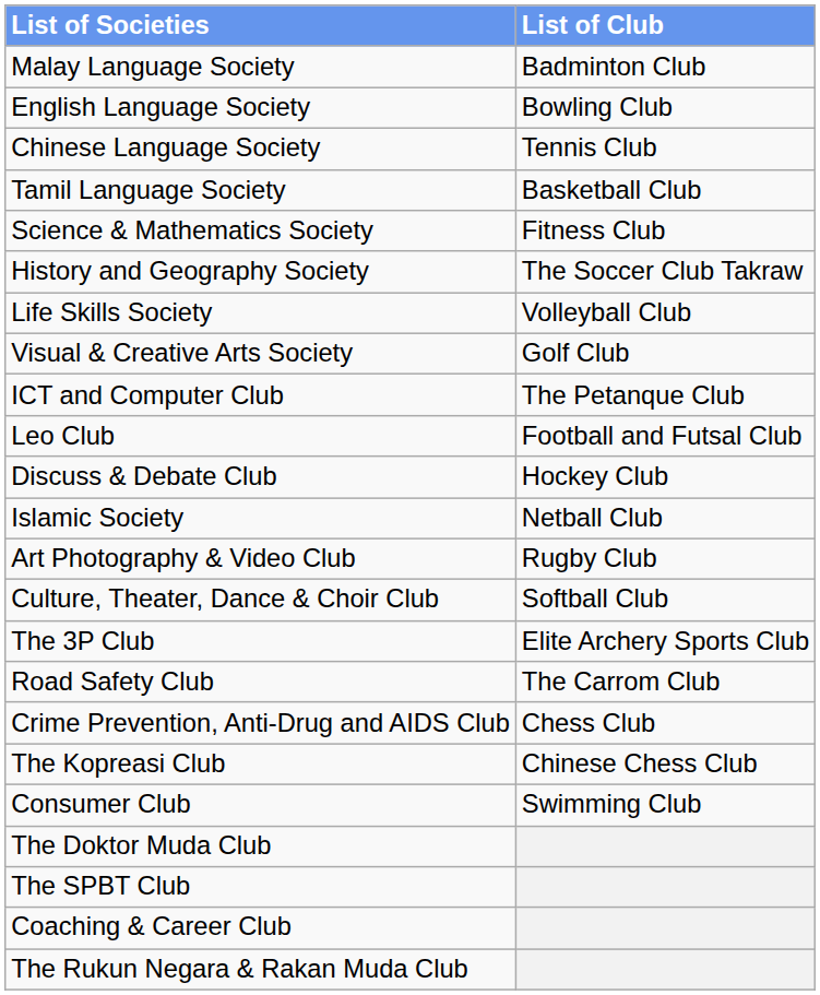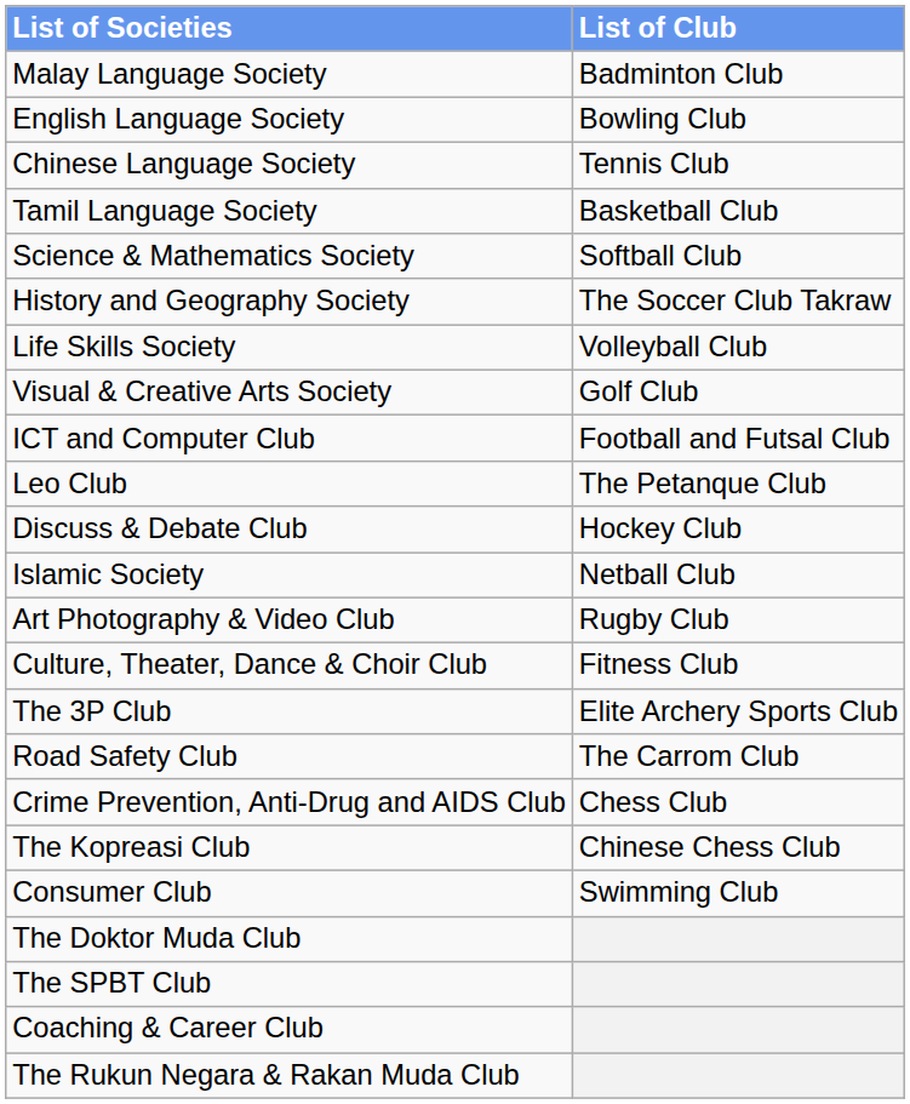 <table class="wikitable">
 <tr style="background:cornflowerblue; color:white">
 <td><strong>List of Societies </strong></td>
 <td><strong> List of Club</strong></td>
 </tr>
 <tr>
 <td>Malay Language Society</td>
 <td>Badminton Club</td>
 </tr>
 <tr>
 <td>English Language Society</td>
 <td>Bowling Club</td>
 </tr>
 <tr>
 <td>Chinese Language Society</td>
 <td>Tennis Club</td>
 </tr>
 <tr>
 <td>Tamil Language Society</td>
 <td>Basketball Club</td>
 </tr>
 <tr>
 <td>Science & Mathematics Society</td>
-<td>Fitness Club</td>
+<td>Softball Club</td>
 </tr>
 <tr>
 <td>History and Geography Society</td>
 <td>The Soccer Club Takraw</td>
 </tr>
 <tr>
 <td>Life Skills Society</td>
 <td>Volleyball Club</td>
 </tr>
 <tr>
 <td>Visual & Creative Arts Society</td>
 <td>Golf Club</td>
 </tr>
 <tr>
 <td>ICT and Computer Club</td>
-<td>The Petanque Club</td>
+<td>Football and Futsal Club</td>
 </tr>
 <tr>
 <td>Leo Club</td>
-<td>Football and Futsal Club</td>
+<td>The Petanque Club</td>
 </tr>
 <tr>
 <td>Discuss & Debate Club</td>
 <td>Hockey Club</td>
 </tr>
 <tr>
 <td>Islamic Society</td>
 <td>Netball Club</td>
 </tr>
 <tr>
 <td>Art Photography & Video Club</td>
 <td>Rugby Club</td>
 </tr>
 <tr>
 <td>Culture, Theater, Dance & Choir Club</td>
-<td>Softball Club</td>
+<td>Fitness Club</td>
 </tr>
 <tr>
 <td>The 3P Club</td>
 <td>Elite Archery Sports Club</td>
 </tr>
 <tr>
 <td>Road Safety Club</td>
 <td>The Carrom Club</td>
 </tr>
 <tr>
 <td>Crime Prevention, Anti-Drug and AIDS Club</td>
 <td>Chess Club</td>
 </tr>
 <tr>
 <td>The Kopreasi Club</td>
 <td>Chinese Chess Club</td>
 </tr>
 <tr>
 <td>Consumer Club</td>
 <td>Swimming Club</td>
 </tr>
 <tr>
 <td>The Doktor Muda Club</td>
 <th></th>
 </tr>
 <tr>
 <td>The SPBT Club</td>
 <th></th>
 </tr>
 <tr>
 <td>Coaching & Career Club</td>
 <th></th>
 </tr>
 <tr>
 <td>The Rukun Negara & Rakan Muda Club</td>
 <th></th>
 </tr>
 </table>
